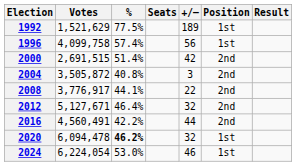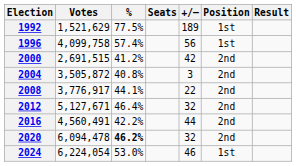 <table class=wikitable style=text-align:center>
 <tr>
 <th>Election</th>
 <th>Votes</th>
 <th>%</th>
 <th>Seats</th>
 <th>+/–</th>
 <th>Position</th>
 <th>Result</th>
 </tr>
 <tr>
 <th><a href='#'>1992</a></th>
 <td>1,521,629</td>
 <td>77.5%</td>
 <td></td>
 <td> 189</td>
 <td> 1st</td>
 <td></td>
 </tr>
 <tr>
 <th><a href='#'>1996</a></th>
 <td>4,099,758</td>
 <td>57.4%</td>
 <td></td>
 <td> 56</td>
 <td> 1st</td>
 <td></td>
 </tr>
 <tr>
 <th><a href='#'>2000</a></th>
 <td>2,691,515</td>
-<td>51.4%</td>
+<td>41.2%</td>
 <td></td>
 <td> 42</td>
 <td> 2nd</td>
 <td></td>
 </tr>
 <tr>
 <th><a href='#'>2004</a></th>
 <td>3,505,872</td>
 <td>40.8%</td>
 <td></td>
 <td> 3</td>
 <td> 2nd</td>
 <td></td>
 </tr>
 <tr>
 <th><a href='#'>2008</a></th>
 <td>3,776,917</td>
 <td>44.1%</td>
 <td></td>
 <td> 22</td>
 <td> 2nd</td>
 <td></td>
 </tr>
 <tr>
 <th><a href='#'>2012</a></th>
 <td>5,127,671</td>
 <td>46.4%</td>
 <td></td>
 <td> 32</td>
 <td> 2nd</td>
 <td></td>
 </tr>
 <tr>
 <th><a href='#'>2016</a></th>
 <td>4,560,491</td>
 <td>42.2%</td>
 <td></td>
 <td> 44</td>
 <td> 2nd</td>
 <td></td>
 </tr>
 <tr>
 <th><a href='#'>2020</a></th>
 <td>6,094,478</td>
 <td><strong>46.2%</strong></td>
 <td></td>
 <td> 32</td>
-<td> 1st</td>
+<td> 2nd</td>
 <td></td>
 </tr>
 <tr>
 <th><a href='#'>2024</a></th>
 <td>6,224,054</td>
 <td>53.0%</td>
 <td></td>
 <td> 46</td>
 <td> 1st</td>
 <td></td>
 </tr>
 </table>
